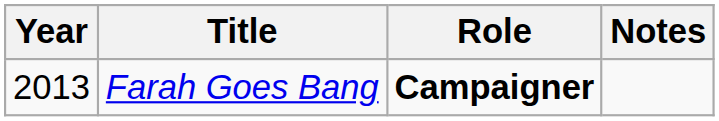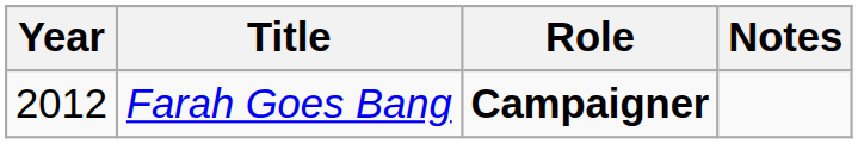 <table class="wikitable sortable">
 <tr>
 <th>Year</th>
 <th>Title</th>
 <th>Role</th>
 <th>Notes</th>
 </tr>
 <tr>
-<td>2013</td>
+<td>2012</td>
 <td><em><a href='#'>Farah Goes Bang</a></em></td>
 <td><strong>Campaigner</strong></td>
 <td></td>
 </tr>
 </table>
